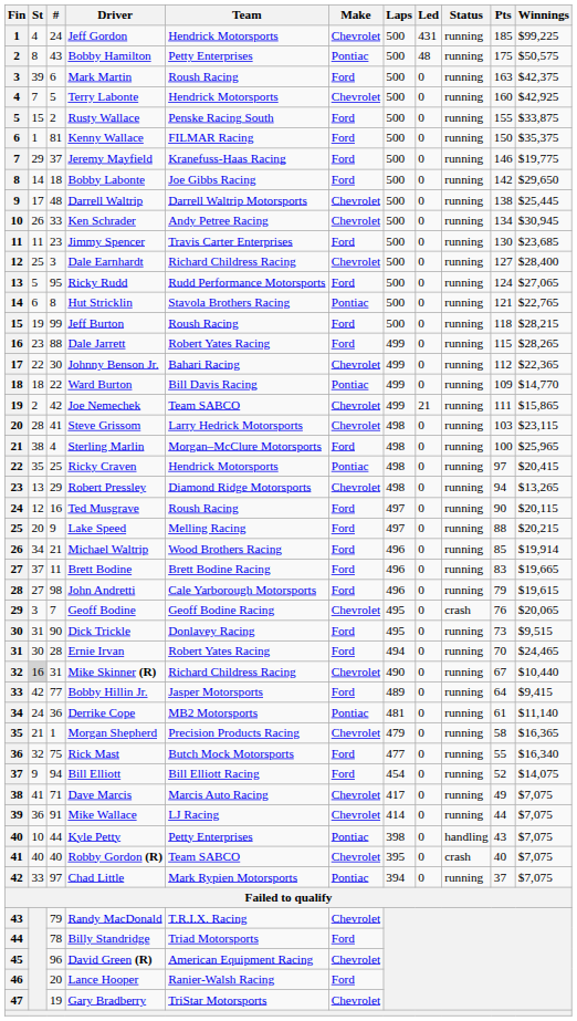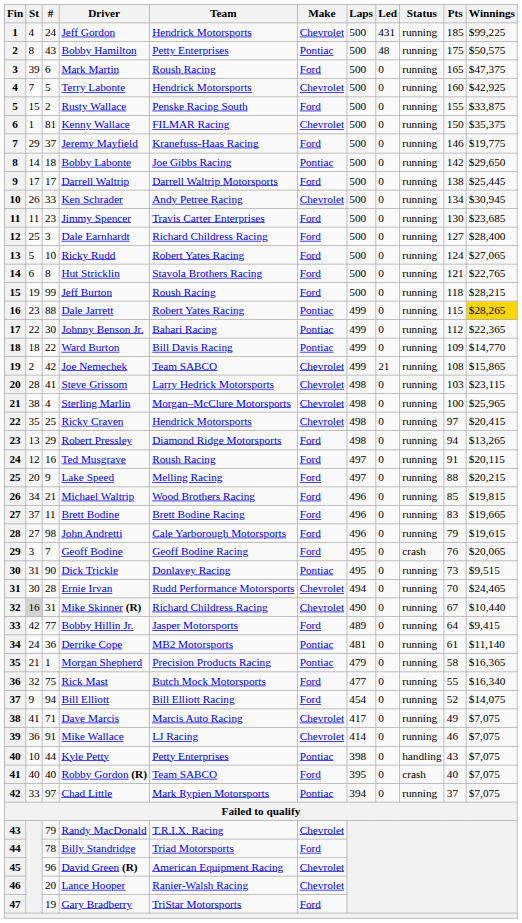 <table class="wikitable" style="font-size:95%">
 <tr>
 <th>Fin</th>
 <th>St</th>
 <th>#</th>
 <th>Driver</th>
 <th>Team</th>
 <th>Make</th>
 <th>Laps</th>
 <th>Led</th>
 <th>Status</th>
 <th>Pts</th>
 <th>Winnings</th>
 </tr>
 <tr>
 <th>1</th>
 <td>4</td>
 <td>24</td>
 <td><a href='#'>Jeff Gordon</a></td>
 <td><a href='#'>Hendrick Motorsports</a></td>
 <td><a href='#'>Chevrolet</a></td>
 <td>500</td>
 <td>431</td>
 <td>running</td>
 <td>185</td>
 <td>$99,225</td>
 </tr>
 <tr>
 <th>2</th>
 <td>8</td>
 <td>43</td>
 <td><a href='#'>Bobby Hamilton</a></td>
 <td><a href='#'>Petty Enterprises</a></td>
 <td><a href='#'>Pontiac</a></td>
 <td>500</td>
 <td>48</td>
 <td>running</td>
 <td>175</td>
 <td>$50,575</td>
 </tr>
 <tr>
 <th>3</th>
 <td>39</td>
 <td>6</td>
 <td><a href='#'>Mark Martin</a></td>
 <td><a href='#'>Roush Racing</a></td>
 <td><a href='#'>Ford</a></td>
 <td>500</td>
 <td>0</td>
 <td>running</td>
-<td>163</td>
-<td>$42,375</td>
+<td>165</td>
+<td>$47,375</td>
 </tr>
 <tr>
 <th>4</th>
 <td>7</td>
 <td>5</td>
 <td><a href='#'>Terry Labonte</a></td>
 <td><a href='#'>Hendrick Motorsports</a></td>
 <td><a href='#'>Chevrolet</a></td>
 <td>500</td>
 <td>0</td>
 <td>running</td>
 <td>160</td>
 <td>$42,925</td>
 </tr>
 <tr>
 <th>5</th>
 <td>15</td>
 <td>2</td>
 <td><a href='#'>Rusty Wallace</a></td>
 <td><a href='#'>Penske Racing South</a></td>
 <td><a href='#'>Ford</a></td>
 <td>500</td>
 <td>0</td>
 <td>running</td>
 <td>155</td>
 <td>$33,875</td>
 </tr>
 <tr>
 <th>6</th>
 <td>1</td>
 <td>81</td>
 <td><a href='#'>Kenny Wallace</a></td>
 <td><a href='#'>FILMAR Racing</a></td>
-<td><a href='#'>Ford</a></td>
+<td><a href='#'>Chevrolet</a></td>
 <td>500</td>
 <td>0</td>
 <td>running</td>
 <td>150</td>
 <td>$35,375</td>
 </tr>
 <tr>
 <th>7</th>
 <td>29</td>
 <td>37</td>
 <td><a href='#'>Jeremy Mayfield</a></td>
 <td><a href='#'>Kranefuss-Haas Racing</a></td>
 <td><a href='#'>Ford</a></td>
 <td>500</td>
 <td>0</td>
 <td>running</td>
 <td>146</td>
 <td>$19,775</td>
 </tr>
 <tr>
 <th>8</th>
 <td>14</td>
 <td>18</td>
 <td><a href='#'>Bobby Labonte</a></td>
 <td><a href='#'>Joe Gibbs Racing</a></td>
-<td><a href='#'>Ford</a></td>
+<td><a href='#'>Pontiac</a></td>
 <td>500</td>
 <td>0</td>
 <td>running</td>
 <td>142</td>
 <td>$29,650</td>
 </tr>
 <tr>
 <th>9</th>
 <td>17</td>
-<td>48</td>
+<td>17</td>
 <td><a href='#'>Darrell Waltrip</a></td>
 <td><a href='#'>Darrell Waltrip Motorsports</a></td>
-<td><a href='#'>Chevrolet</a></td>
+<td><a href='#'>Ford</a></td>
 <td>500</td>
 <td>0</td>
 <td>running</td>
 <td>138</td>
 <td>$25,445</td>
 </tr>
 <tr>
 <th>10</th>
 <td>26</td>
 <td>33</td>
 <td><a href='#'>Ken Schrader</a></td>
 <td><a href='#'>Andy Petree Racing</a></td>
 <td><a href='#'>Chevrolet</a></td>
 <td>500</td>
 <td>0</td>
 <td>running</td>
 <td>134</td>
 <td>$30,945</td>
 </tr>
 <tr>
 <th>11</th>
 <td>11</td>
 <td>23</td>
 <td><a href='#'>Jimmy Spencer</a></td>
 <td><a href='#'>Travis Carter Enterprises</a></td>
 <td><a href='#'>Ford</a></td>
 <td>500</td>
 <td>0</td>
 <td>running</td>
 <td>130</td>
 <td>$23,685</td>
 </tr>
 <tr>
 <th>12</th>
 <td>25</td>
 <td>3</td>
 <td><a href='#'>Dale Earnhardt</a></td>
 <td><a href='#'>Richard Childress Racing</a></td>
-<td><a href='#'>Chevrolet</a></td>
+<td><a href='#'>Ford</a></td>
 <td>500</td>
 <td>0</td>
 <td>running</td>
 <td>127</td>
 <td>$28,400</td>
 </tr>
 <tr>
 <th>13</th>
 <td>5</td>
-<td>95</td>
+<td>10</td>
 <td><a href='#'>Ricky Rudd</a></td>
-<td><a href='#'>Rudd Performance Motorsports</a></td>
+<td><a href='#'>Robert Yates Racing</a></td>
 <td><a href='#'>Ford</a></td>
 <td>500</td>
 <td>0</td>
 <td>running</td>
 <td>124</td>
 <td>$27,065</td>
 </tr>
 <tr>
 <th>14</th>
 <td>6</td>
 <td>8</td>
 <td><a href='#'>Hut Stricklin</a></td>
 <td><a href='#'>Stavola Brothers Racing</a></td>
-<td><a href='#'>Pontiac</a></td>
+<td><a href='#'>Ford</a></td>
 <td>500</td>
 <td>0</td>
 <td>running</td>
 <td>121</td>
 <td>$22,765</td>
 </tr>
 <tr>
 <th>15</th>
 <td>19</td>
 <td>99</td>
 <td><a href='#'>Jeff Burton</a></td>
 <td><a href='#'>Roush Racing</a></td>
 <td><a href='#'>Ford</a></td>
 <td>500</td>
 <td>0</td>
 <td>running</td>
 <td>118</td>
 <td>$28,215</td>
 </tr>
 <tr>
 <th>16</th>
 <td>23</td>
 <td>88</td>
 <td><a href='#'>Dale Jarrett</a></td>
 <td><a href='#'>Robert Yates Racing</a></td>
-<td><a href='#'>Ford</a></td>
+<td><a href='#'>Pontiac</a></td>
 <td>499</td>
 <td>0</td>
 <td>running</td>
 <td>115</td>
-<td>$28,265</td>
+<td style="background: gold;">$28,265</td>
 </tr>
 <tr>
 <th>17</th>
 <td>22</td>
 <td>30</td>
 <td><a href='#'>Johnny Benson Jr.</a></td>
 <td><a href='#'>Bahari Racing</a></td>
-<td><a href='#'>Chevrolet</a></td>
+<td><a href='#'>Pontiac</a></td>
 <td>499</td>
 <td>0</td>
 <td>running</td>
 <td>112</td>
 <td>$22,365</td>
 </tr>
 <tr>
 <th>18</th>
 <td>18</td>
 <td>22</td>
 <td><a href='#'>Ward Burton</a></td>
 <td><a href='#'>Bill Davis Racing</a></td>
 <td><a href='#'>Pontiac</a></td>
 <td>499</td>
 <td>0</td>
 <td>running</td>
 <td>109</td>
 <td>$14,770</td>
 </tr>
 <tr>
 <th>19</th>
 <td>2</td>
 <td>42</td>
 <td><a href='#'>Joe Nemechek</a></td>
 <td><a href='#'>Team SABCO</a></td>
 <td><a href='#'>Chevrolet</a></td>
 <td>499</td>
 <td>21</td>
 <td>running</td>
-<td>111</td>
+<td>108</td>
 <td>$15,865</td>
 </tr>
 <tr>
 <th>20</th>
 <td>28</td>
 <td>41</td>
 <td><a href='#'>Steve Grissom</a></td>
 <td><a href='#'>Larry Hedrick Motorsports</a></td>
 <td><a href='#'>Chevrolet</a></td>
 <td>498</td>
 <td>0</td>
 <td>running</td>
 <td>103</td>
 <td>$23,115</td>
 </tr>
 <tr>
 <th>21</th>
 <td>38</td>
 <td>4</td>
 <td><a href='#'>Sterling Marlin</a></td>
 <td><a href='#'>Morgan–McClure Motorsports</a></td>
-<td><a href='#'>Ford</a></td>
+<td><a href='#'>Chevrolet</a></td>
 <td>498</td>
 <td>0</td>
 <td>running</td>
 <td>100</td>
 <td>$25,965</td>
 </tr>
 <tr>
 <th>22</th>
 <td>35</td>
 <td>25</td>
 <td><a href='#'>Ricky Craven</a></td>
 <td><a href='#'>Hendrick Motorsports</a></td>
-<td><a href='#'>Pontiac</a></td>
+<td><a href='#'>Chevrolet</a></td>
 <td>498</td>
 <td>0</td>
 <td>running</td>
 <td>97</td>
 <td>$20,415</td>
 </tr>
 <tr>
 <th>23</th>
 <td>13</td>
 <td>29</td>
 <td><a href='#'>Robert Pressley</a></td>
 <td><a href='#'>Diamond Ridge Motorsports</a></td>
-<td><a href='#'>Chevrolet</a></td>
+<td><a href='#'>Ford</a></td>
 <td>498</td>
 <td>0</td>
 <td>running</td>
 <td>94</td>
 <td>$13,265</td>
 </tr>
 <tr>
 <th>24</th>
 <td>12</td>
 <td>16</td>
 <td><a href='#'>Ted Musgrave</a></td>
 <td><a href='#'>Roush Racing</a></td>
 <td><a href='#'>Ford</a></td>
 <td>497</td>
 <td>0</td>
 <td>running</td>
-<td>90</td>
+<td>91</td>
 <td>$20,115</td>
 </tr>
 <tr>
 <th>25</th>
 <td>20</td>
 <td>9</td>
 <td><a href='#'>Lake Speed</a></td>
 <td><a href='#'>Melling Racing</a></td>
 <td><a href='#'>Ford</a></td>
 <td>497</td>
 <td>0</td>
 <td>running</td>
 <td>88</td>
 <td>$20,215</td>
 </tr>
 <tr>
 <th>26</th>
 <td>34</td>
 <td>21</td>
 <td><a href='#'>Michael Waltrip</a></td>
 <td><a href='#'>Wood Brothers Racing</a></td>
 <td><a href='#'>Ford</a></td>
 <td>496</td>
 <td>0</td>
 <td>running</td>
 <td>85</td>
-<td>$19,914</td>
+<td>$19,815</td>
 </tr>
 <tr>
 <th>27</th>
 <td>37</td>
 <td>11</td>
 <td><a href='#'>Brett Bodine</a></td>
 <td><a href='#'>Brett Bodine Racing</a></td>
 <td><a href='#'>Ford</a></td>
 <td>496</td>
 <td>0</td>
 <td>running</td>
 <td>83</td>
 <td>$19,665</td>
 </tr>
 <tr>
 <th>28</th>
 <td>27</td>
 <td>98</td>
 <td><a href='#'>John Andretti</a></td>
 <td><a href='#'>Cale Yarborough Motorsports</a></td>
 <td><a href='#'>Ford</a></td>
 <td>496</td>
 <td>0</td>
 <td>running</td>
 <td>79</td>
 <td>$19,615</td>
 </tr>
 <tr>
 <th>29</th>
 <td>3</td>
 <td>7</td>
 <td><a href='#'>Geoff Bodine</a></td>
 <td><a href='#'>Geoff Bodine Racing</a></td>
-<td><a href='#'>Chevrolet</a></td>
+<td><a href='#'>Ford</a></td>
 <td>495</td>
 <td>0</td>
 <td>crash</td>
 <td>76</td>
 <td>$20,065</td>
 </tr>
 <tr>
 <th>30</th>
 <td>31</td>
 <td>90</td>
 <td><a href='#'>Dick Trickle</a></td>
 <td><a href='#'>Donlavey Racing</a></td>
-<td><a href='#'>Ford</a></td>
+<td><a href='#'>Pontiac</a></td>
 <td>495</td>
 <td>0</td>
 <td>running</td>
 <td>73</td>
 <td>$9,515</td>
 </tr>
 <tr>
 <th>31</th>
 <td>30</td>
 <td>28</td>
 <td><a href='#'>Ernie Irvan</a></td>
-<td><a href='#'>Robert Yates Racing</a></td>
-<td><a href='#'>Ford</a></td>
+<td><a href='#'>Rudd Performance Motorsports</a></td>
+<td><a href='#'>Chevrolet</a></td>
 <td>494</td>
 <td>0</td>
 <td>running</td>
 <td>70</td>
 <td>$24,465</td>
 </tr>
 <tr>
 <th>32</th>
 <td style="background: lightgrey;">16</td>
 <td>31</td>
 <td><a href='#'>Mike Skinner</a> <strong>(R)</strong></td>
 <td><a href='#'>Richard Childress Racing</a></td>
 <td><a href='#'>Chevrolet</a></td>
 <td>490</td>
 <td>0</td>
 <td>running</td>
 <td>67</td>
 <td>$10,440</td>
 </tr>
 <tr>
 <th>33</th>
 <td>42</td>
 <td>77</td>
 <td><a href='#'>Bobby Hillin Jr.</a></td>
 <td><a href='#'>Jasper Motorsports</a></td>
 <td><a href='#'>Ford</a></td>
 <td>489</td>
 <td>0</td>
 <td>running</td>
 <td>64</td>
 <td>$9,415</td>
 </tr>
 <tr>
 <th>34</th>
 <td>24</td>
 <td>36</td>
 <td><a href='#'>Derrike Cope</a></td>
 <td><a href='#'>MB2 Motorsports</a></td>
 <td><a href='#'>Pontiac</a></td>
 <td>481</td>
 <td>0</td>
 <td>running</td>
 <td>61</td>
 <td>$11,140</td>
 </tr>
 <tr>
 <th>35</th>
 <td>21</td>
 <td>1</td>
 <td><a href='#'>Morgan Shepherd</a></td>
 <td><a href='#'>Precision Products Racing</a></td>
-<td><a href='#'>Chevrolet</a></td>
+<td><a href='#'>Pontiac</a></td>
 <td>479</td>
 <td>0</td>
 <td>running</td>
 <td>58</td>
 <td>$16,365</td>
 </tr>
 <tr>
 <th>36</th>
 <td>32</td>
 <td>75</td>
 <td><a href='#'>Rick Mast</a></td>
 <td><a href='#'>Butch Mock Motorsports</a></td>
 <td><a href='#'>Ford</a></td>
 <td>477</td>
 <td>0</td>
 <td>running</td>
 <td>55</td>
 <td>$16,340</td>
 </tr>
 <tr>
 <th>37</th>
 <td>9</td>
 <td>94</td>
 <td><a href='#'>Bill Elliott</a></td>
 <td><a href='#'>Bill Elliott Racing</a></td>
 <td><a href='#'>Ford</a></td>
 <td>454</td>
 <td>0</td>
 <td>running</td>
 <td>52</td>
 <td>$14,075</td>
 </tr>
 <tr>
 <th>38</th>
 <td>41</td>
 <td>71</td>
 <td><a href='#'>Dave Marcis</a></td>
 <td><a href='#'>Marcis Auto Racing</a></td>
 <td><a href='#'>Chevrolet</a></td>
 <td>417</td>
 <td>0</td>
 <td>running</td>
 <td>49</td>
 <td>$7,075</td>
 </tr>
 <tr>
 <th>39</th>
 <td>36</td>
 <td>91</td>
 <td><a href='#'>Mike Wallace</a></td>
 <td><a href='#'>LJ Racing</a></td>
 <td><a href='#'>Chevrolet</a></td>
 <td>414</td>
 <td>0</td>
 <td>running</td>
-<td>44</td>
+<td>46</td>
 <td>$7,075</td>
 </tr>
 <tr>
 <th>40</th>
 <td>10</td>
 <td>44</td>
 <td><a href='#'>Kyle Petty</a></td>
 <td><a href='#'>Petty Enterprises</a></td>
 <td><a href='#'>Pontiac</a></td>
 <td>398</td>
 <td>0</td>
 <td>handling</td>
 <td>43</td>
 <td>$7,075</td>
 </tr>
 <tr>
 <th>41</th>
 <td>40</td>
 <td>40</td>
 <td><a href='#'>Robby Gordon</a> <strong>(R)</strong></td>
 <td><a href='#'>Team SABCO</a></td>
-<td><a href='#'>Chevrolet</a></td>
+<td><a href='#'>Ford</a></td>
 <td>395</td>
 <td>0</td>
 <td>crash</td>
 <td>40</td>
 <td>$7,075</td>
 </tr>
 <tr>
 <th>42</th>
 <td>33</td>
 <td>97</td>
 <td><a href='#'>Chad Little</a></td>
 <td><a href='#'>Mark Rypien Motorsports</a></td>
 <td><a href='#'>Pontiac</a></td>
 <td>394</td>
 <td>0</td>
 <td>running</td>
 <td>37</td>
 <td>$7,075</td>
 </tr>
 <tr>
 <th colspan="11">Failed to qualify</th>
 </tr>
 <tr>
 <th>43</th>
 <th rowspan="5"></th>
 <td>79</td>
 <td><a href='#'>Randy MacDonald</a></td>
 <td><a href='#'>T.R.I.X. Racing</a></td>
 <td><a href='#'>Chevrolet</a></td>
 <th colspan="5" rowspan="5"></th>
 </tr>
 <tr>
 <th>44</th>
 <td>78</td>
 <td><a href='#'>Billy Standridge</a></td>
 <td><a href='#'>Triad Motorsports</a></td>
 <td><a href='#'>Ford</a></td>
 </tr>
 <tr>
 <th>45</th>
 <td>96</td>
 <td><a href='#'>David Green</a> <strong>(R)</strong></td>
 <td><a href='#'>American Equipment Racing</a></td>
 <td><a href='#'>Chevrolet</a></td>
 </tr>
 <tr>
 <th>46</th>
 <td>20</td>
 <td><a href='#'>Lance Hooper</a></td>
 <td><a href='#'>Ranier-Walsh Racing</a></td>
-<td><a href='#'>Ford</a></td>
+<td><a href='#'>Chevrolet</a></td>
 </tr>
 <tr>
 <th>47</th>
 <td>19</td>
 <td><a href='#'>Gary Bradberry</a></td>
 <td><a href='#'>TriStar Motorsports</a></td>
-<td><a href='#'>Chevrolet</a></td>
+<td><a href='#'>Ford</a></td>
 </tr>
 <tr>
 <th colspan="11"></th>
 </tr>
 </table>
